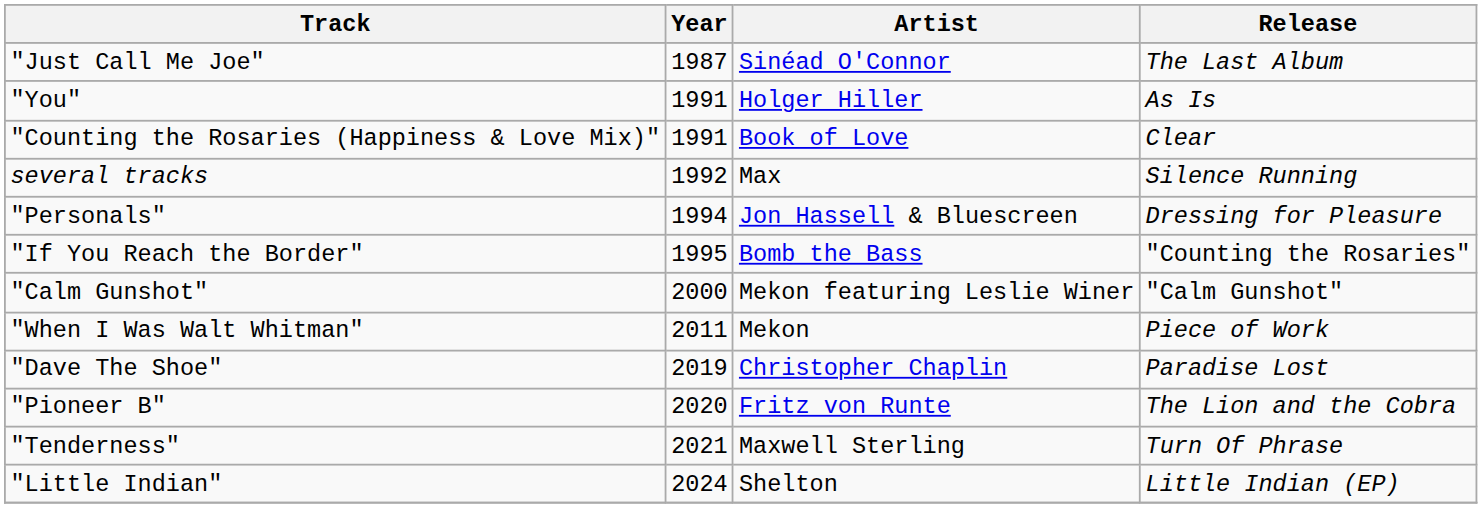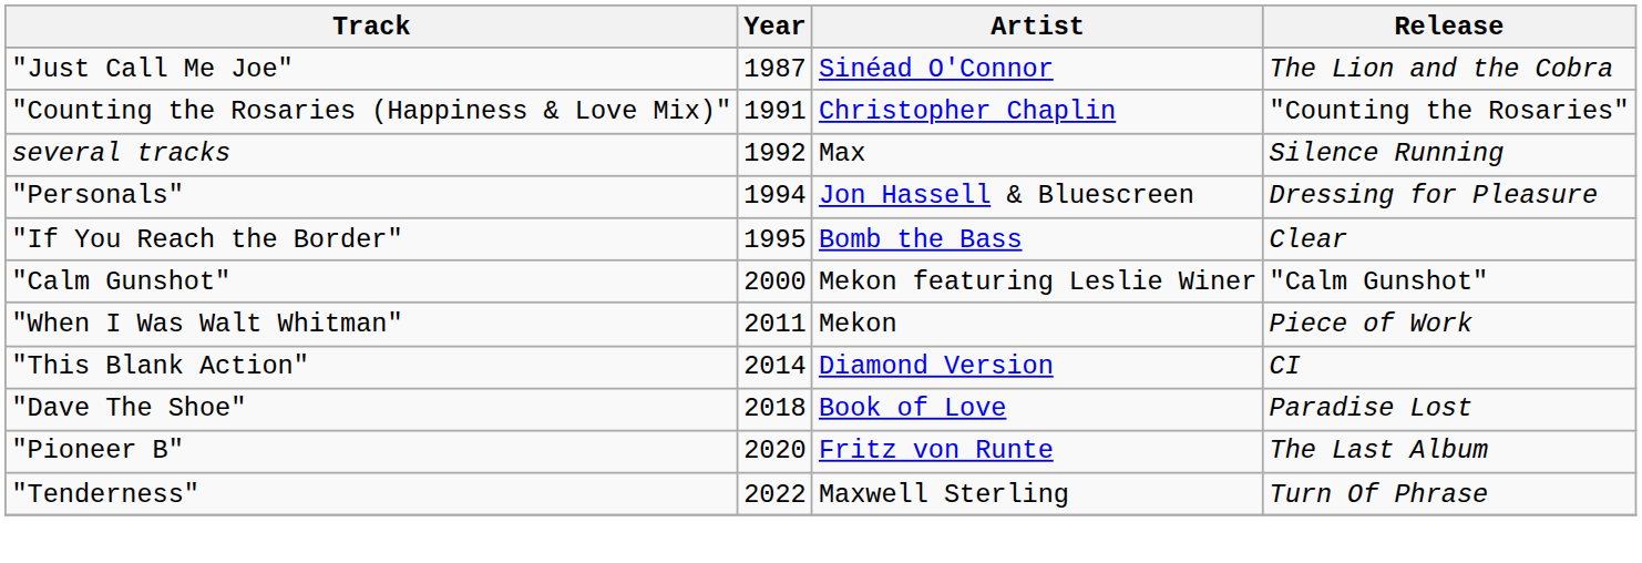 <table class="wikitable" |->
 <tr>
 <th>Track</th>
 <th>Year</th>
 <th>Artist</th>
 <th>Release</th>
 </tr>
 <tr>
 <td>"Just Call Me Joe"</td>
 <td>1987</td>
 <td><a href='#'>Sinéad O'Connor</a></td>
-<td><em>The Last Album</em></td>
-</tr>
-<tr>
-<td>"You"</td>
-<td>1991</td>
-<td><a href='#'>Holger Hiller</a></td>
-<td><em>As Is</em></td>
+<td><em>The Lion and the Cobra</em></td>
 </tr>
 <tr>
 <td>"Counting the Rosaries (Happiness & Love Mix)"</td>
 <td>1991</td>
-<td><a href='#'>Book of Love</a></td>
-<td><em>Clear</em></td>
+<td><a href='#'>Christopher Chaplin</a></td>
+<td>"Counting the Rosaries"</td>
 </tr>
 <tr>
 <td><em>several tracks</em></td>
 <td>1992</td>
 <td>Max</td>
 <td><em>Silence Running</em></td>
 </tr>
 <tr>
 <td>"Personals"</td>
 <td>1994</td>
 <td><a href='#'>Jon Hassell</a> & Bluescreen</td>
 <td><em>Dressing for Pleasure</em></td>
 </tr>
 <tr>
 <td>"If You Reach the Border"</td>
 <td>1995</td>
 <td><a href='#'>Bomb the Bass</a></td>
-<td>"Counting the Rosaries"</td>
+<td><em>Clear</em></td>
 </tr>
 <tr>
 <td>"Calm Gunshot"</td>
 <td>2000</td>
 <td>Mekon featuring Leslie Winer</td>
 <td>"Calm Gunshot"</td>
 </tr>
 <tr>
 <td>"When I Was Walt Whitman"</td>
 <td>2011</td>
 <td>Mekon</td>
 <td><em>Piece of Work</em></td>
 </tr>
 <tr>
+<td>"This Blank Action"</td>
+<td>2014</td>
+<td><a href='#'>Diamond Version</a></td>
+<td><em>CI</em></td>
+</tr>
+<tr>
 <td>"Dave The Shoe"</td>
-<td>2019</td>
-<td><a href='#'>Christopher Chaplin</a></td>
+<td>2018</td>
+<td><a href='#'>Book of Love</a></td>
 <td><em>Paradise Lost</em></td>
 </tr>
 <tr>
 <td>"Pioneer B"</td>
 <td>2020</td>
 <td><a href='#'>Fritz von Runte</a></td>
-<td><em>The Lion and the Cobra</em></td>
+<td><em>The Last Album</em></td>
 </tr>
 <tr>
 <td>"Tenderness"</td>
-<td>2021</td>
+<td>2022</td>
 <td>Maxwell Sterling</td>
 <td><em>Turn Of Phrase</em></td>
 </tr>
 <tr>
-<td>"Little Indian"</td>
-<td>2024</td>
-<td>Shelton</td>
-<td><em>Little Indian (EP)</em></td>
-</tr>
-<tr>
 </tr>
 </table>
